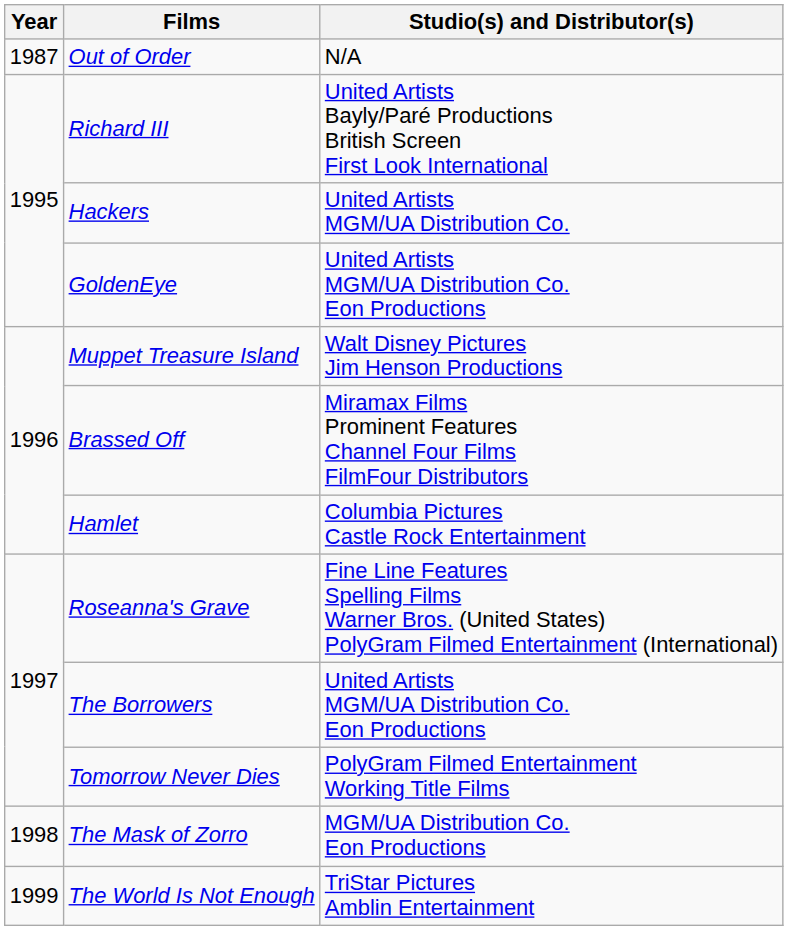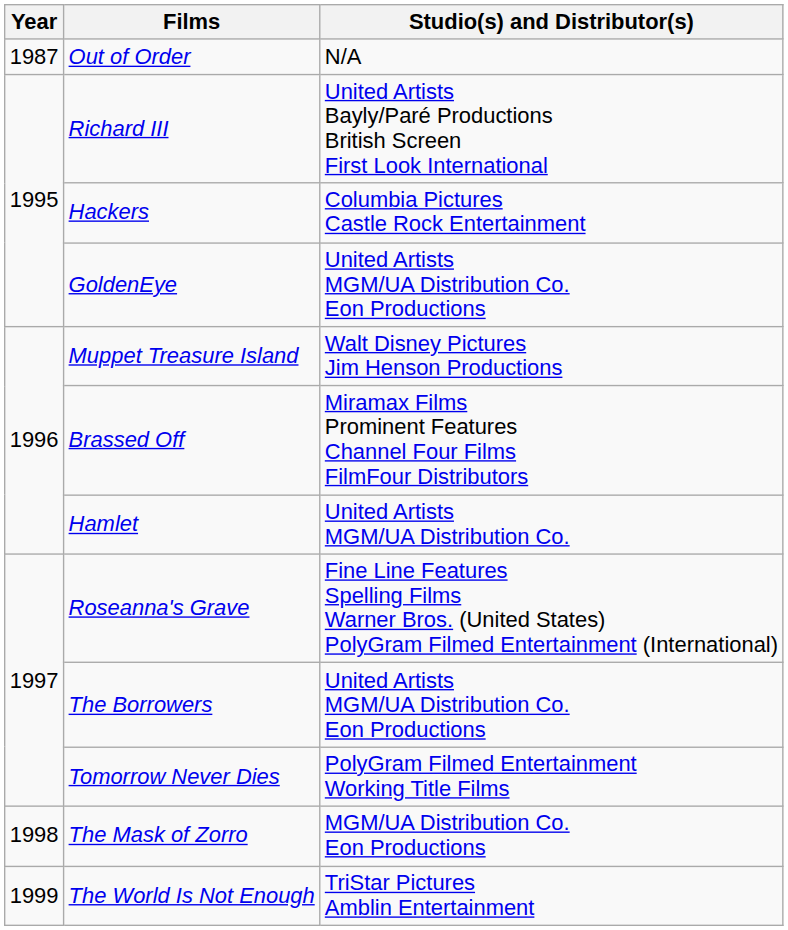 <table class="wikitable">
 <tr>
 <th>Year</th>
 <th>Films</th>
 <th>Studio(s) and Distributor(s)</th>
 </tr>
 <tr>
 <td>1987</td>
 <td><em><a href='#'>Out of Order</a></em></td>
 <td>N/A</td>
 </tr>
 <tr>
 <td rowspan="3">1995</td>
 <td><em><a href='#'>Richard III</a></em></td>
 <td><a href='#'>United Artists</a><br>Bayly/Paré Productions<br>British Screen<br><a href='#'>First Look International</a></td>
 </tr>
 <tr>
 <td><em><a href='#'>Hackers</a></em></td>
-<td><a href='#'>United Artists</a><br><a href='#'>MGM/UA Distribution Co.</a></td>
+<td><a href='#'>Columbia Pictures</a><br><a href='#'>Castle Rock Entertainment</a></td>
 </tr>
 <tr>
 <td><em><a href='#'>GoldenEye</a></em></td>
 <td><a href='#'>United Artists</a><br><a href='#'>MGM/UA Distribution Co.</a><br><a href='#'>Eon Productions</a></td>
 </tr>
 <tr>
 <td rowspan="3">1996</td>
 <td><em><a href='#'>Muppet Treasure Island</a></em></td>
 <td><a href='#'>Walt Disney Pictures</a><br><a href='#'>Jim Henson Productions</a></td>
 </tr>
 <tr>
 <td><em><a href='#'>Brassed Off</a></em></td>
 <td><a href='#'>Miramax Films</a><br>Prominent Features<br><a href='#'>Channel Four Films</a><br><a href='#'>FilmFour Distributors</a></td>
 </tr>
 <tr>
 <td><em><a href='#'>Hamlet</a></em></td>
-<td><a href='#'>Columbia Pictures</a><br><a href='#'>Castle Rock Entertainment</a></td>
+<td><a href='#'>United Artists</a><br><a href='#'>MGM/UA Distribution Co.</a></td>
 </tr>
 <tr>
 <td rowspan="3">1997</td>
 <td><em><a href='#'>Roseanna's Grave</a></em></td>
 <td><a href='#'>Fine Line Features</a><br><a href='#'>Spelling Films</a><br><a href='#'>Warner Bros.</a> (United States)<br><a href='#'>PolyGram Filmed Entertainment</a> (International)</td>
 </tr>
 <tr>
 <td><em><a href='#'>The Borrowers</a></em></td>
 <td><a href='#'>United Artists</a><br><a href='#'>MGM/UA Distribution Co.</a><br><a href='#'>Eon Productions</a></td>
 </tr>
 <tr>
 <td><em><a href='#'>Tomorrow Never Dies</a></em></td>
 <td><a href='#'>PolyGram Filmed Entertainment</a><br><a href='#'>Working Title Films</a></td>
 </tr>
 <tr>
 <td>1998</td>
 <td><em><a href='#'>The Mask of Zorro</a></em></td>
 <td><a href='#'>MGM/UA Distribution Co.</a><br><a href='#'>Eon Productions</a></td>
 </tr>
 <tr>
 <td>1999</td>
 <td><em><a href='#'>The World Is Not Enough</a></em></td>
 <td><a href='#'>TriStar Pictures</a><br><a href='#'>Amblin Entertainment</a></td>
 </tr>
 </table>
